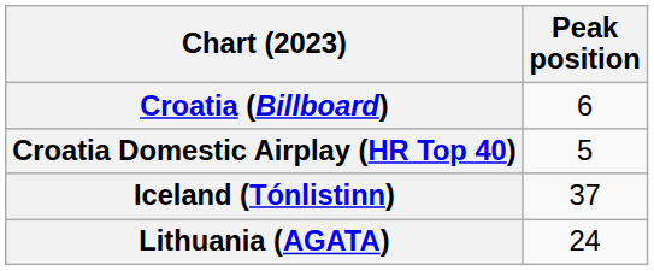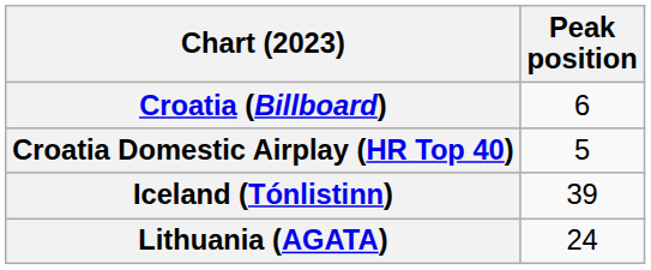 <table class="wikitable sortable plainrowheaders" style="text-align:center">
 <tr>
 <th>Chart (2023)</th>
 <th>Peak<br>position</th>
 </tr>
 <tr>
 <th scope="row"><a href='#'>Croatia</a> (<em><a href='#'>Billboard</a></em>)</th>
 <td>6</td>
 </tr>
 <tr>
 <th scope="row">Croatia Domestic Airplay (<a href='#'>HR Top 40</a>)</th>
 <td>5</td>
 </tr>
 <tr>
 <th scope="row">Iceland (<a href='#'>Tónlistinn</a>)</th>
-<td>37</td>
+<td>39</td>
 </tr>
 <tr>
 <th scope="row">Lithuania (<a href='#'>AGATA</a>)</th>
 <td>24</td>
 </tr>
 </table>
